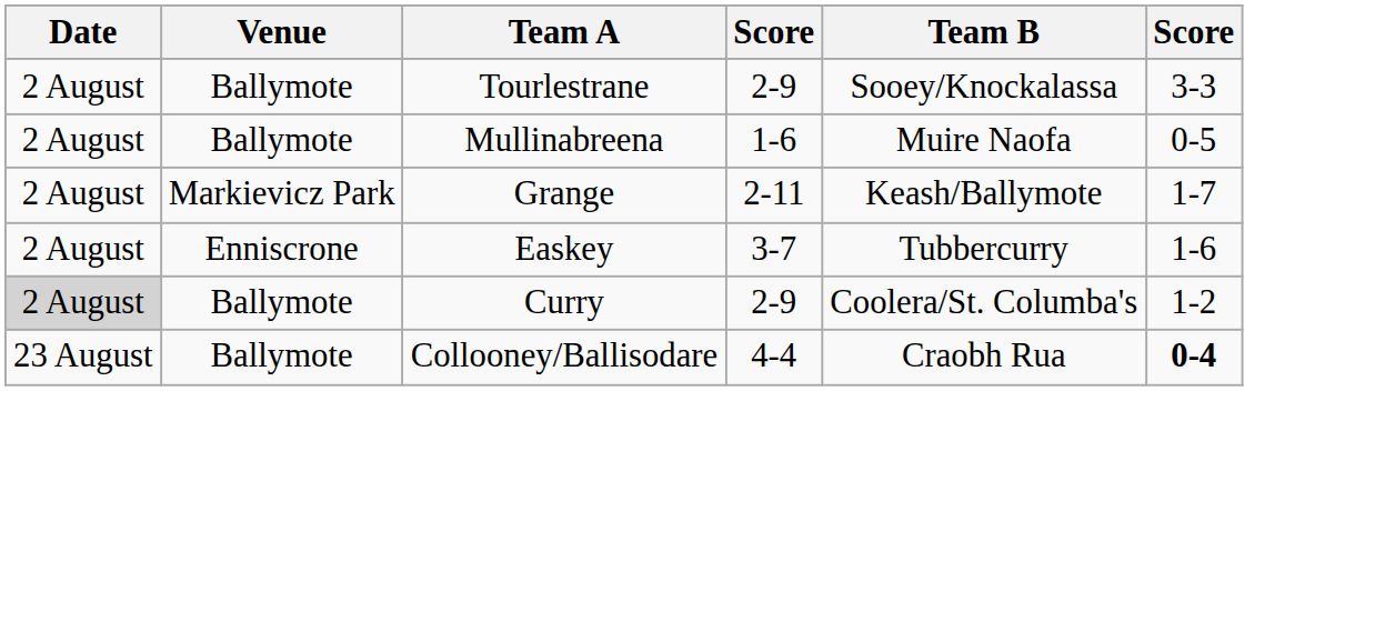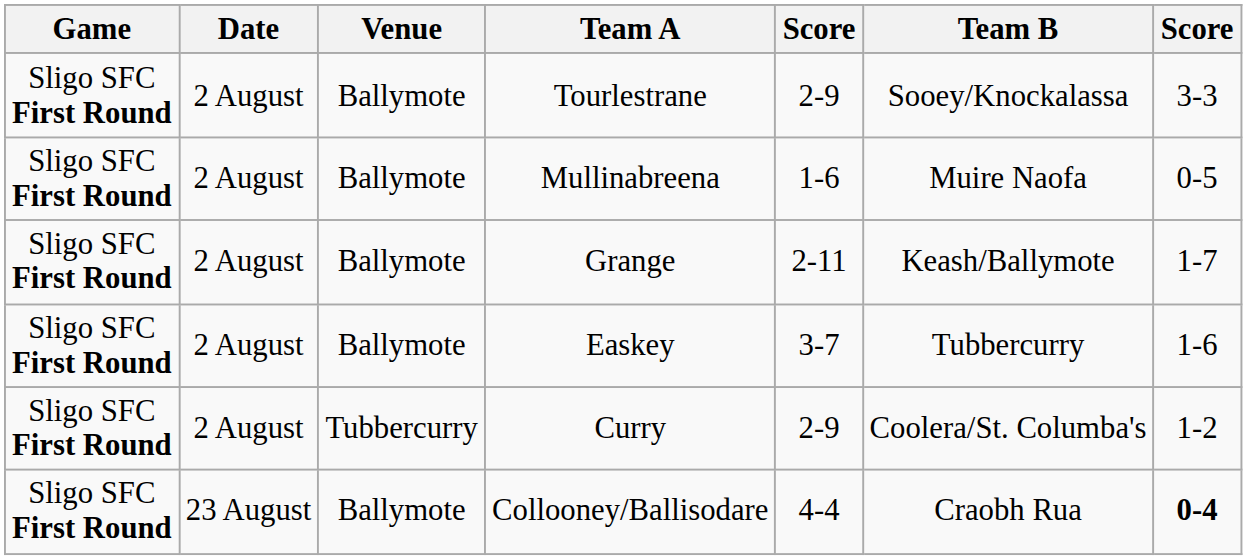 <table class="wikitable">
 <tr>
+<th>Game</th>
 <th>Date</th>
 <th>Venue</th>
 <th>Team A</th>
 <th>Score</th>
 <th>Team B</th>
 <th>Score</th>
 </tr>
 <tr align="center">
+<td>Sligo SFC<br><strong>First Round</strong></td>
 <td>2 August</td>
 <td>Ballymote</td>
 <td>Tourlestrane</td>
 <td>2-9</td>
 <td>Sooey/Knockalassa</td>
 <td>3-3</td>
 </tr>
 <tr align="center">
+<td>Sligo SFC<br><strong>First Round</strong></td>
 <td>2 August</td>
 <td>Ballymote</td>
 <td>Mullinabreena</td>
 <td>1-6</td>
 <td>Muire Naofa</td>
 <td>0-5</td>
 </tr>
 <tr align="center">
+<td>Sligo SFC<br><strong>First Round</strong></td>
 <td>2 August</td>
-<td>Markievicz Park</td>
+<td>Ballymote</td>
 <td>Grange</td>
 <td>2-11</td>
 <td>Keash/Ballymote</td>
 <td>1-7</td>
 </tr>
 <tr align="center">
+<td>Sligo SFC<br><strong>First Round</strong></td>
 <td>2 August</td>
-<td>Enniscrone</td>
+<td>Ballymote</td>
 <td>Easkey</td>
 <td>3-7</td>
 <td>Tubbercurry</td>
 <td>1-6</td>
 </tr>
 <tr align="center">
-<td style="background: lightgrey;">2 August</td>
-<td>Ballymote</td>
+<td>Sligo SFC<br><strong>First Round</strong></td>
+<td>2 August</td>
+<td>Tubbercurry</td>
 <td>Curry</td>
 <td>2-9</td>
 <td>Coolera/St. Columba's</td>
 <td>1-2</td>
 </tr>
 <tr align="center">
+<td>Sligo SFC<br><strong>First Round</strong></td>
 <td>23 August</td>
 <td>Ballymote</td>
 <td>Collooney/Ballisodare</td>
 <td>4-4</td>
 <td>Craobh Rua</td>
 <td><strong>0-4</strong></td>
 </tr>
 </table>
